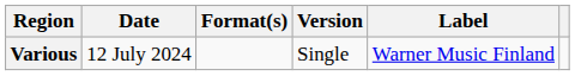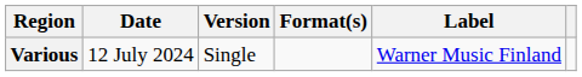 <table class="wikitable plainrowheaders">
 <tr>
 <th scope="col">Region</th>
 <th scope="col">Date</th>
+<th scope="col">Version</th>
 <th scope="col">Format(s)</th>
-<th scope="col">Version</th>
 <th scope="col">Label</th>
 <th scope="col"></th>
 </tr>
 <tr>
 <th scope="row">Various</th>
 <td>12 July 2024</td>
+<td>Single</td>
 <td></td>
-<td>Single</td>
 <td><a href='#'>Warner Music Finland</a></td>
 <td></td>
 </tr>
 </table>
